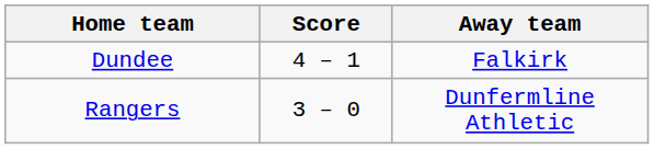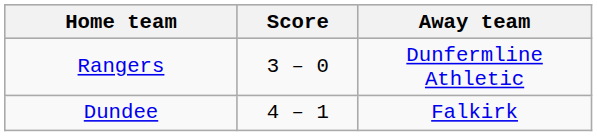 <table class="wikitable" style="text-align: center">
 <tr>
 <th width=140>Home team</th>
 <th width=70>Score</th>
 <th width=140>Away team</th>
 </tr>
 <tr>
+<td><a href='#'>Rangers</a></td>
+<td>3 – 0</td>
+<td><a href='#'>Dunfermline Athletic</a></td>
+</tr>
+<tr>
 <td><a href='#'>Dundee</a></td>
 <td>4 – 1</td>
 <td><a href='#'>Falkirk</a></td>
 </tr>
-<tr>
-<td><a href='#'>Rangers</a></td>
-<td>3 – 0</td>
-<td><a href='#'>Dunfermline Athletic</a></td>
-</tr>
 </table>
